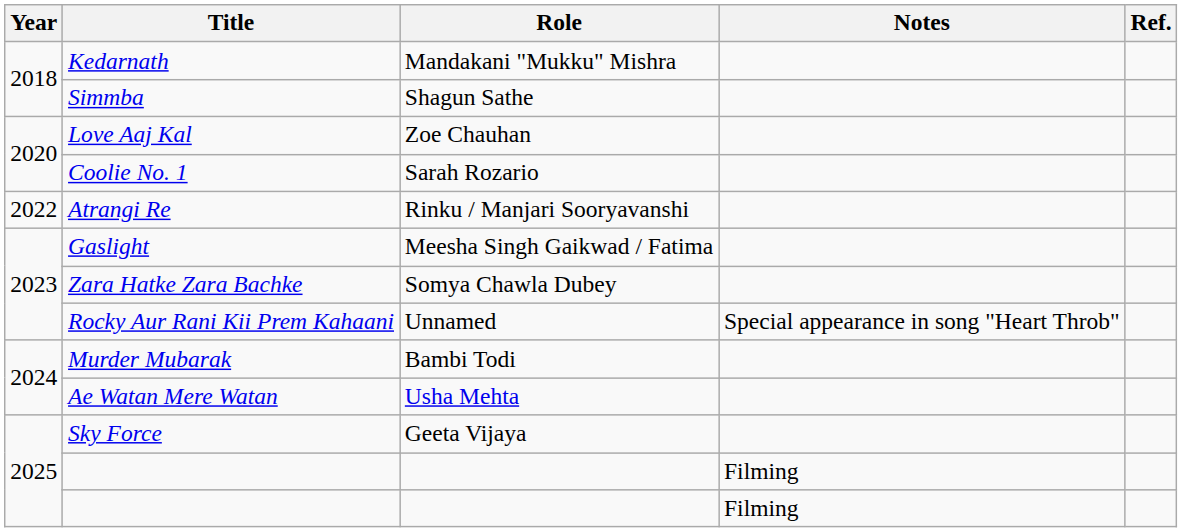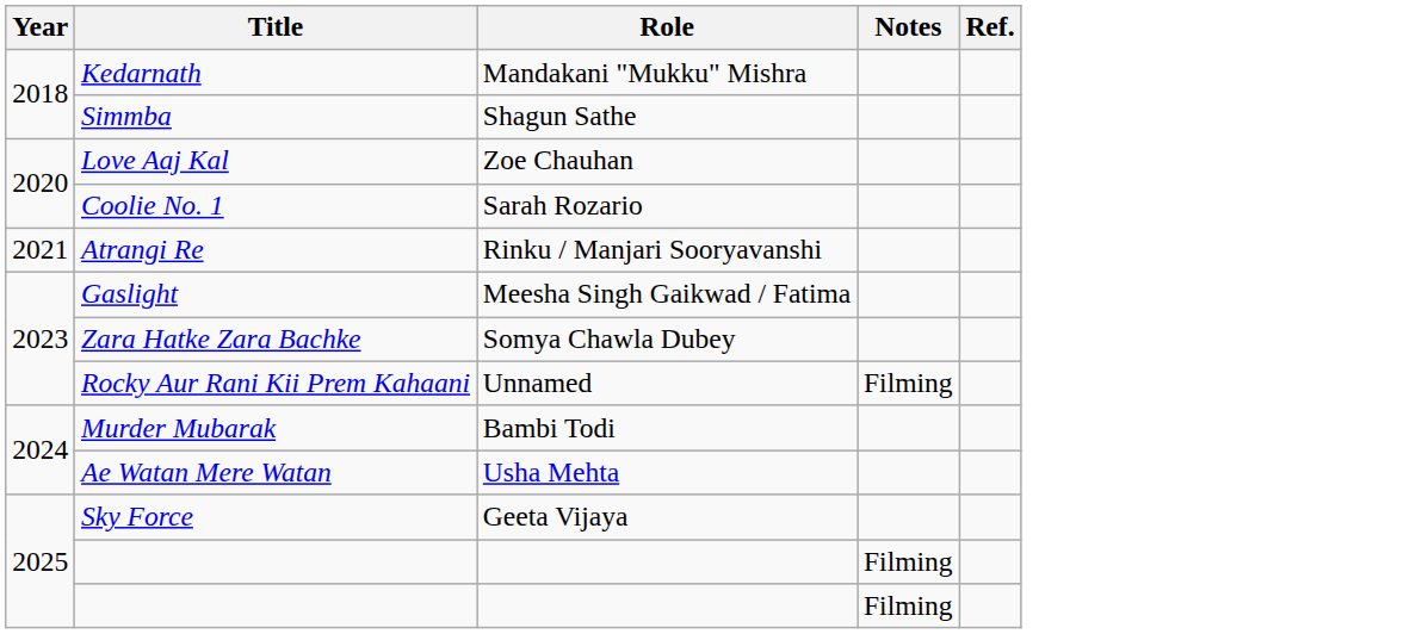 <table class="wikitable sortable plainrowheaders">
 <tr style="text-align:center;">
 <th scope="col">Year</th>
 <th scope="col">Title</th>
 <th scope="col">Role</th>
 <th class="unsortable" scope="col">Notes</th>
 <th class="unsortable" scope="col">Ref.</th>
 </tr>
 <tr>
 <td rowspan="2">2018</td>
 <td scope="row"><em><a href='#'>Kedarnath</a></em></td>
 <td>Mandakani "Mukku" Mishra</td>
 <td></td>
 <td></td>
 </tr>
 <tr>
 <td scope="row"><em><a href='#'>Simmba</a></em></td>
 <td>Shagun Sathe</td>
 <td></td>
 <td></td>
 </tr>
 <tr>
 <td rowspan="2">2020</td>
 <td scope="row"><em><a href='#'>Love Aaj Kal</a></em></td>
 <td>Zoe Chauhan</td>
 <td></td>
 <td></td>
 </tr>
 <tr>
 <td scope="row"><em><a href='#'>Coolie No. 1</a></em></td>
 <td>Sarah Rozario</td>
 <td></td>
 <td></td>
 </tr>
 <tr>
-<td>2022</td>
+<td>2021</td>
 <td scope="row"><em><a href='#'>Atrangi Re</a></em></td>
 <td>Rinku / Manjari Sooryavanshi</td>
 <td></td>
 <td></td>
 </tr>
 <tr>
 <td rowspan="3">2023</td>
 <td scope="row"><em><a href='#'>Gaslight</a></em></td>
 <td>Meesha Singh Gaikwad / Fatima</td>
 <td></td>
 <td></td>
 </tr>
 <tr>
 <td scope="row"><em><a href='#'>Zara Hatke Zara Bachke</a></em></td>
 <td>Somya Chawla Dubey</td>
 <td></td>
 <td></td>
 </tr>
 <tr>
 <td scope="row"><em><a href='#'>Rocky Aur Rani Kii Prem Kahaani</a></em></td>
 <td>Unnamed</td>
-<td>Special appearance in song "Heart Throb"</td>
+<td>Filming</td>
 <td></td>
 </tr>
 <tr>
 <td rowspan="2">2024</td>
 <td scope="row"><em><a href='#'>Murder Mubarak</a></em></td>
 <td>Bambi Todi</td>
 <td></td>
 <td></td>
 </tr>
 <tr>
 <td scope="row"><em><a href='#'>Ae Watan Mere Watan</a></em></td>
 <td><a href='#'>Usha Mehta</a></td>
 <td></td>
 <td></td>
 </tr>
 <tr>
 <td rowspan="3">2025</td>
 <td scope="row"><em><a href='#'>Sky Force</a></em></td>
 <td>Geeta Vijaya</td>
 <td></td>
 <td></td>
 </tr>
 <tr>
 <td></td>
 <td></td>
 <td>Filming</td>
 <td></td>
 </tr>
 <tr>
 <td></td>
 <td></td>
 <td>Filming</td>
 <td></td>
 </tr>
 </table>
